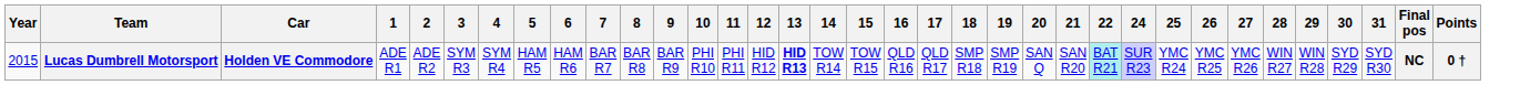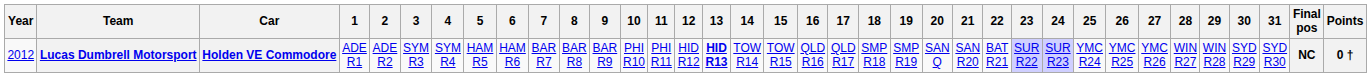 <table class="wikitable" style="text-align:center; font-size:75%">
 <tr>
 <th>Year</th>
 <th>Team</th>
 <th>Car</th>
 <th>1</th>
 <th>2</th>
 <th>3</th>
 <th>4</th>
 <th>5</th>
 <th>6</th>
 <th>7</th>
 <th>8</th>
 <th>9</th>
 <th>10</th>
 <th>11</th>
 <th>12</th>
 <th>13</th>
 <th>14</th>
 <th>15</th>
 <th>16</th>
 <th>17</th>
 <th>18</th>
 <th>19</th>
 <th>20</th>
 <th>21</th>
 <th>22</th>
+<th>23</th>
 <th>24</th>
 <th>25</th>
 <th>26</th>
 <th>27</th>
 <th>28</th>
 <th>29</th>
 <th>30</th>
 <th>31</th>
 <th>Final pos</th>
 <th>Points</th>
 </tr>
 <tr>
-<td><a href='#'>2015</a></td>
+<td><a href='#'>2012</a></td>
 <th nowrap><a href='#'>Lucas Dumbrell Motorsport</a></th>
 <th nowrap><a href='#'>Holden VE Commodore</a></th>
 <td><a href='#'>ADE<br>R1</a></td>
 <td><a href='#'>ADE<br>R2</a></td>
 <td><a href='#'>SYM<br>R3</a></td>
 <td><a href='#'>SYM<br>R4</a></td>
 <td><a href='#'>HAM<br>R5</a></td>
 <td><a href='#'>HAM<br>R6</a></td>
 <td><a href='#'>BAR<br>R7</a></td>
 <td><a href='#'>BAR<br>R8</a></td>
 <td><a href='#'>BAR<br>R9</a></td>
 <td><a href='#'>PHI<br>R10</a></td>
 <td><a href='#'>PHI<br>R11</a></td>
 <td><a href='#'>HID<br>R12</a></td>
 <td><strong><a href='#'>HID<br>R13</a></strong></td>
 <td><a href='#'>TOW<br>R14</a></td>
 <td><a href='#'>TOW<br>R15</a></td>
 <td><a href='#'>QLD<br>R16</a></td>
 <td><a href='#'>QLD<br>R17</a></td>
 <td><a href='#'>SMP<br>R18</a></td>
 <td><a href='#'>SMP<br>R19</a></td>
 <td><a href='#'>SAN<br>Q</a></td>
 <td><a href='#'>SAN<br>R20</a></td>
-<td style="background: paleturquoise;"><a href='#'>BAT<br>R21</a></td>
+<td><a href='#'>BAT<br>R21</a></td>
+<td style="background:#cfcfff;"><a href='#'>SUR<br>R22</a><br></td>
 <td style="background:#cfcfff;"><a href='#'>SUR<br>R23</a><br></td>
 <td><a href='#'>YMC<br>R24</a></td>
 <td><a href='#'>YMC<br>R25</a></td>
 <td><a href='#'>YMC<br>R26</a></td>
 <td><a href='#'>WIN<br>R27</a></td>
 <td><a href='#'>WIN<br>R28</a></td>
 <td><a href='#'>SYD<br>R29</a></td>
 <td><a href='#'>SYD<br>R30</a></td>
 <th>NC</th>
 <th>0 †</th>
 </tr>
 </table>
